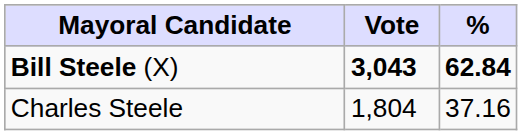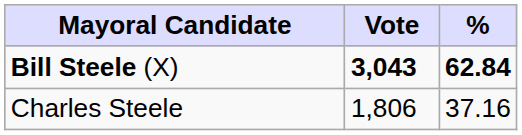 <table class="wikitable">
 <tr>
 <th style="background:#ddf; width:200px;">Mayoral Candidate</th>
 <th style="background:#ddf; width:50px;">Vote</th>
 <th style="background:#ddf; width:30px;">%</th>
 </tr>
 <tr>
 <td><strong>Bill Steele</strong> (X)</td>
 <td><strong>3,043</strong></td>
 <td><strong>62.84</strong></td>
 </tr>
 <tr>
 <td>Charles Steele</td>
-<td>1,804</td>
+<td>1,806</td>
 <td>37.16</td>
 </tr>
 </table>
